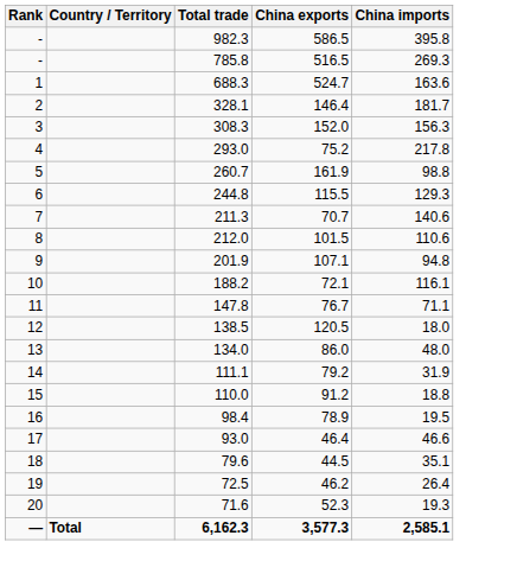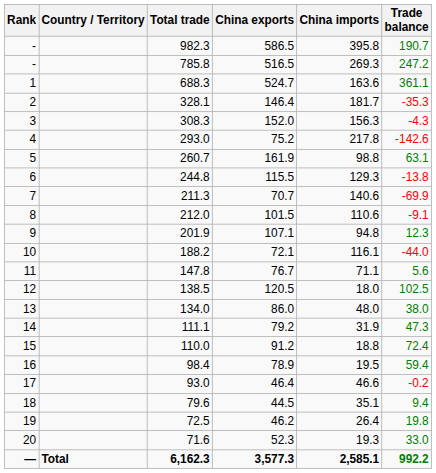 <table class="wikitable sortable" style="text-align:right;">
 <tr>
 <th>Rank</th>
 <th>Country / Territory</th>
 <th>Total trade</th>
 <th>China exports</th>
 <th>China imports</th>
+<th>Trade<br>balance</th>
 </tr>
 <tr>
 <td>-</td>
 <td style="text-align:left;"></td>
 <td>982.3</td>
 <td>586.5</td>
 <td>395.8</td>
+<td style="color:green;">190.7</td>
 </tr>
 <tr>
 <td>-</td>
 <td style="text-align:left;"></td>
 <td>785.8</td>
 <td>516.5</td>
 <td>269.3</td>
+<td style="color:green;">247.2</td>
 </tr>
 <tr>
 <td>1</td>
 <td style="text-align:left;"></td>
 <td>688.3</td>
 <td>524.7</td>
 <td>163.6</td>
+<td style="color:green;">361.1</td>
 </tr>
 <tr>
 <td>2</td>
 <td style="text-align:left;"></td>
 <td>328.1</td>
 <td>146.4</td>
 <td>181.7</td>
+<td style="color:red;">-35.3</td>
 </tr>
 <tr>
 <td>3</td>
 <td style="text-align:left;"></td>
 <td>308.3</td>
 <td>152.0</td>
 <td>156.3</td>
+<td style="color:red;">-4.3</td>
 </tr>
 <tr>
 <td>4</td>
 <td style="text-align:left;"></td>
 <td>293.0</td>
 <td>75.2</td>
 <td>217.8</td>
+<td style="color:red;">-142.6</td>
 </tr>
 <tr>
 <td>5</td>
 <td style="text-align:left;"></td>
 <td>260.7</td>
 <td>161.9</td>
 <td>98.8</td>
+<td style="color:green;">63.1</td>
 </tr>
 <tr>
 <td>6</td>
 <td style="text-align:left;"></td>
 <td>244.8</td>
 <td>115.5</td>
 <td>129.3</td>
+<td style="color:red;">-13.8</td>
 </tr>
 <tr>
 <td>7</td>
 <td style="text-align:left;"></td>
 <td>211.3</td>
 <td>70.7</td>
 <td>140.6</td>
+<td style="color:red;">-69.9</td>
 </tr>
 <tr>
 <td>8</td>
 <td style="text-align:left;"></td>
 <td>212.0</td>
 <td>101.5</td>
 <td>110.6</td>
+<td style="color:red;">-9.1</td>
 </tr>
 <tr>
 <td>9</td>
 <td style="text-align:left;"></td>
 <td>201.9</td>
 <td>107.1</td>
 <td>94.8</td>
+<td style="color:green;">12.3</td>
 </tr>
 <tr>
 <td>10</td>
 <td style="text-align:left;"></td>
 <td>188.2</td>
 <td>72.1</td>
 <td>116.1</td>
+<td style="color:red;">-44.0</td>
 </tr>
 <tr>
 <td>11</td>
 <td style="text-align:left;"></td>
 <td>147.8</td>
 <td>76.7</td>
 <td>71.1</td>
+<td style="color:green;">5.6</td>
 </tr>
 <tr>
 <td>12</td>
 <td style="text-align:left;"></td>
 <td>138.5</td>
 <td>120.5</td>
 <td>18.0</td>
+<td style="color:green;">102.5</td>
 </tr>
 <tr>
 <td>13</td>
 <td style="text-align:left;"></td>
 <td>134.0</td>
 <td>86.0</td>
 <td>48.0</td>
+<td style="color:green;">38.0</td>
 </tr>
 <tr>
 <td>14</td>
 <td style="text-align:left;"></td>
 <td>111.1</td>
 <td>79.2</td>
 <td>31.9</td>
+<td style="color:green;">47.3</td>
 </tr>
 <tr>
 <td>15</td>
 <td style="text-align:left;"></td>
 <td>110.0</td>
 <td>91.2</td>
 <td>18.8</td>
+<td style="color:green;">72.4</td>
 </tr>
 <tr>
 <td>16</td>
 <td style="text-align:left;"></td>
 <td>98.4</td>
 <td>78.9</td>
 <td>19.5</td>
+<td style="color:green;">59.4</td>
 </tr>
 <tr>
 <td>17</td>
 <td style="text-align:left;"></td>
 <td>93.0</td>
 <td>46.4</td>
 <td>46.6</td>
+<td style="color:red;">-0.2</td>
 </tr>
 <tr>
 <td>18</td>
 <td style="text-align:left;"></td>
 <td>79.6</td>
 <td>44.5</td>
 <td>35.1</td>
+<td style="color:green;">9.4</td>
 </tr>
 <tr>
 <td>19</td>
 <td style="text-align:left;"></td>
 <td>72.5</td>
 <td>46.2</td>
 <td>26.4</td>
+<td style="color:green;">19.8</td>
 </tr>
 <tr>
 <td>20</td>
 <td style="text-align:left;"></td>
 <td>71.6</td>
 <td>52.3</td>
 <td>19.3</td>
+<td style="color:green;">33.0</td>
 </tr>
 <tr>
 <td><strong>—</strong></td>
 <td style="text-align:left;"><strong>Total</strong></td>
 <td><strong>6,162.3</strong></td>
 <td><strong>3,577.3</strong></td>
 <td><strong>2,585.1</strong></td>
+<td style="color:green;"><strong>992.2</strong></td>
 </tr>
 </table>
